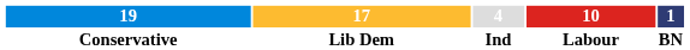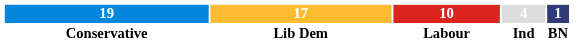 <table style="width:100%; text-align:center;">
 <tr style="color:white;">
 <td style="background:#0087DC; width:37.25%;"><strong>19</strong></td>
 <td style="background:#FDBB30; width:33.33%;"><strong>17</strong></td>
+<td style="background:#DC241F; width:19.61%;"><strong>10</strong></td>
 <td style="background:#DDDDDD; width:7.84%;"><strong>4</strong></td>
-<td style="background:#DC241F; width:19.61%;"><strong>10</strong></td>
 <td style="background:#2E3B74; width:1.96%;"><strong>1</strong></td>
 </tr>
 <tr>
 <td><span><strong>Conservative</strong></span></td>
 <td><span><strong>Lib Dem</strong></span></td>
+<td><span><strong>Labour</strong></span></td>
 <td><span><strong>Ind</strong></span></td>
-<td><span><strong>Labour</strong></span></td>
 <td><span><strong>BN</strong></span></td>
 </tr>
 </table>
